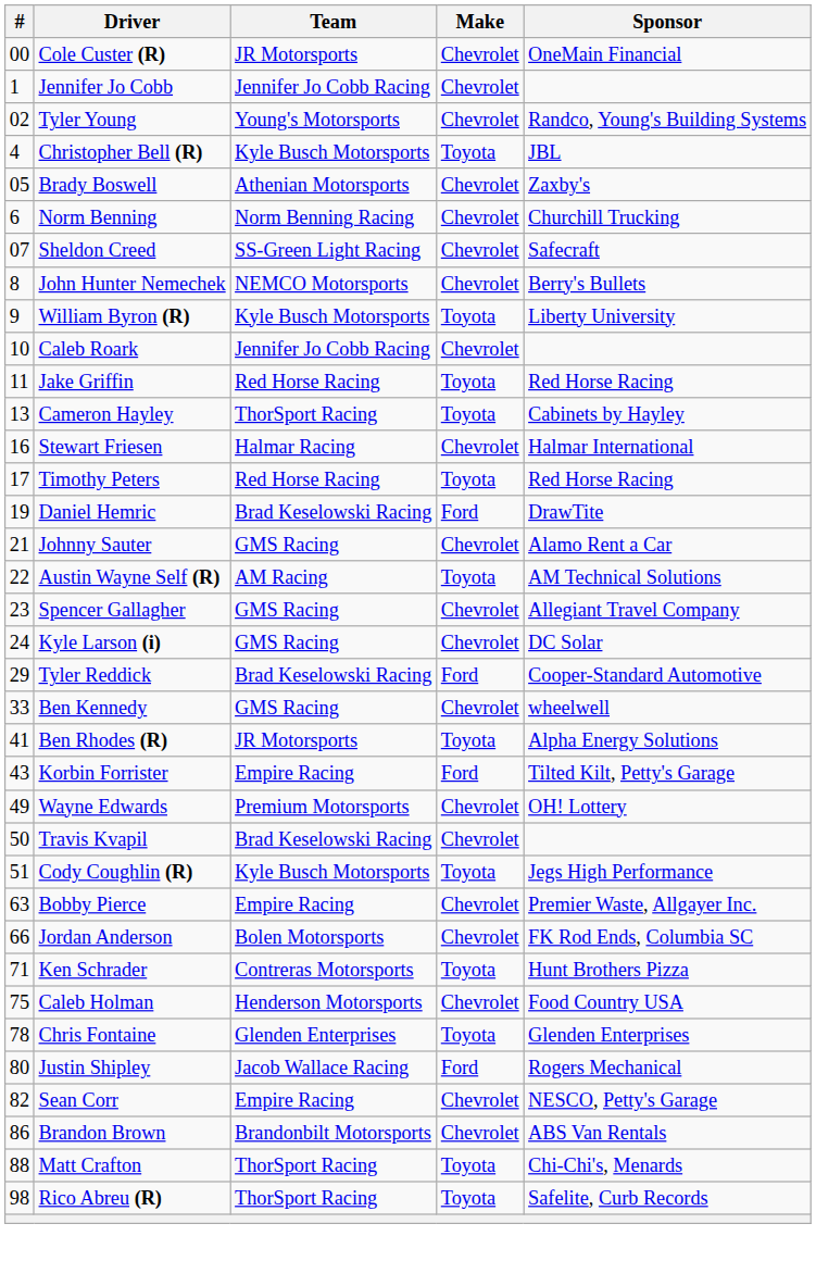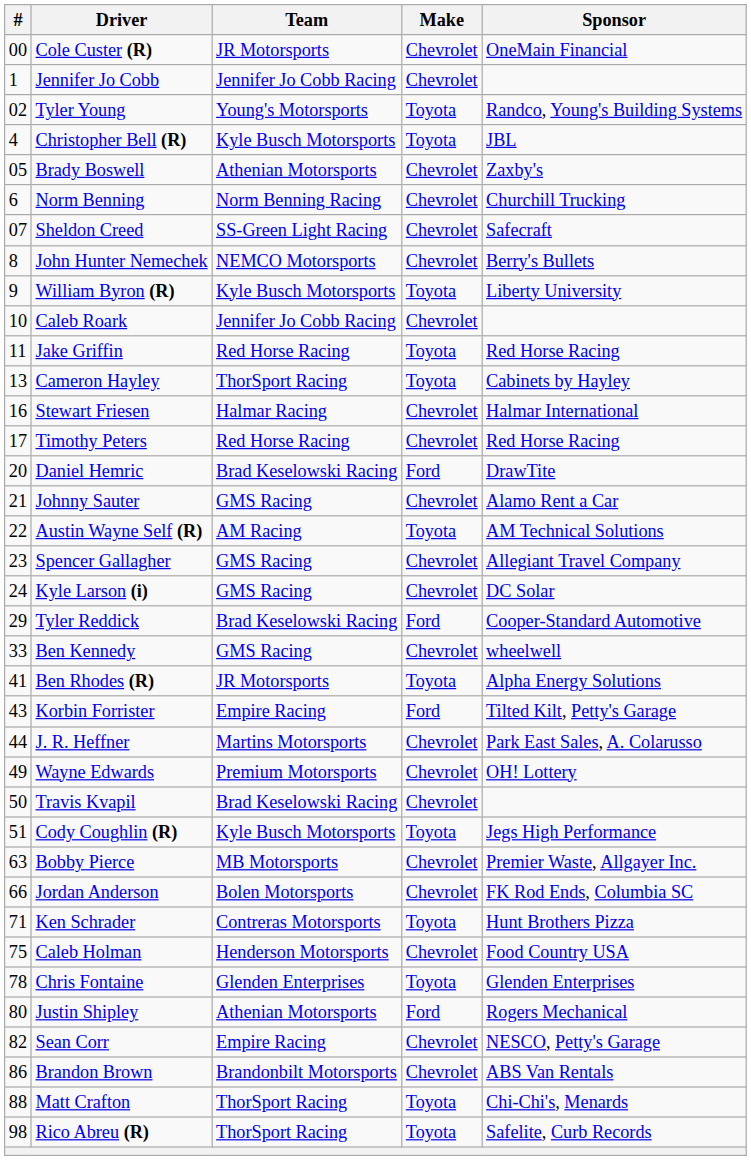 <table class="wikitable" style="font-size:95%">
 <tr>
 <th>#</th>
 <th>Driver</th>
 <th>Team</th>
 <th>Make</th>
 <th>Sponsor</th>
 </tr>
 <tr>
 <td>00</td>
 <td><a href='#'>Cole Custer</a> <strong>(R)</strong></td>
 <td><a href='#'>JR Motorsports</a></td>
 <td><a href='#'>Chevrolet</a></td>
 <td><a href='#'>OneMain Financial</a></td>
 </tr>
 <tr>
 <td>1</td>
 <td><a href='#'>Jennifer Jo Cobb</a></td>
 <td><a href='#'>Jennifer Jo Cobb Racing</a></td>
 <td><a href='#'>Chevrolet</a></td>
 <td></td>
 </tr>
 <tr>
 <td>02</td>
 <td><a href='#'>Tyler Young</a></td>
 <td><a href='#'>Young's Motorsports</a></td>
-<td><a href='#'>Chevrolet</a></td>
+<td><a href='#'>Toyota</a></td>
 <td><a href='#'>Randco</a>, <a href='#'>Young's Building Systems</a></td>
 </tr>
 <tr>
 <td>4</td>
 <td><a href='#'>Christopher Bell</a> <strong>(R)</strong></td>
 <td><a href='#'>Kyle Busch Motorsports</a></td>
 <td><a href='#'>Toyota</a></td>
 <td><a href='#'>JBL</a></td>
 </tr>
 <tr>
 <td>05</td>
 <td><a href='#'>Brady Boswell</a></td>
 <td><a href='#'>Athenian Motorsports</a></td>
 <td><a href='#'>Chevrolet</a></td>
 <td><a href='#'>Zaxby's</a></td>
 </tr>
 <tr>
 <td>6</td>
 <td><a href='#'>Norm Benning</a></td>
 <td><a href='#'>Norm Benning Racing</a></td>
 <td><a href='#'>Chevrolet</a></td>
 <td><a href='#'>Churchill Trucking</a></td>
 </tr>
 <tr>
 <td>07</td>
 <td><a href='#'>Sheldon Creed</a></td>
 <td><a href='#'>SS-Green Light Racing</a></td>
 <td><a href='#'>Chevrolet</a></td>
 <td><a href='#'>Safecraft</a></td>
 </tr>
 <tr>
 <td>8</td>
 <td><a href='#'>John Hunter Nemechek</a></td>
 <td><a href='#'>NEMCO Motorsports</a></td>
 <td><a href='#'>Chevrolet</a></td>
 <td><a href='#'>Berry's Bullets</a></td>
 </tr>
 <tr>
 <td>9</td>
 <td><a href='#'>William Byron</a> <strong>(R)</strong></td>
 <td><a href='#'>Kyle Busch Motorsports</a></td>
 <td><a href='#'>Toyota</a></td>
 <td><a href='#'>Liberty University</a></td>
 </tr>
 <tr>
 <td>10</td>
 <td><a href='#'>Caleb Roark</a></td>
 <td><a href='#'>Jennifer Jo Cobb Racing</a></td>
 <td><a href='#'>Chevrolet</a></td>
 <td></td>
 </tr>
 <tr>
 <td>11</td>
 <td><a href='#'>Jake Griffin</a></td>
 <td><a href='#'>Red Horse Racing</a></td>
 <td><a href='#'>Toyota</a></td>
 <td><a href='#'>Red Horse Racing</a></td>
 </tr>
 <tr>
 <td>13</td>
 <td><a href='#'>Cameron Hayley</a></td>
 <td><a href='#'>ThorSport Racing</a></td>
 <td><a href='#'>Toyota</a></td>
 <td><a href='#'>Cabinets by Hayley</a></td>
 </tr>
 <tr>
 <td>16</td>
 <td><a href='#'>Stewart Friesen</a></td>
 <td><a href='#'>Halmar Racing</a></td>
 <td><a href='#'>Chevrolet</a></td>
 <td><a href='#'>Halmar International</a></td>
 </tr>
 <tr>
 <td>17</td>
 <td><a href='#'>Timothy Peters</a></td>
 <td><a href='#'>Red Horse Racing</a></td>
-<td><a href='#'>Toyota</a></td>
+<td><a href='#'>Chevrolet</a></td>
 <td><a href='#'>Red Horse Racing</a></td>
 </tr>
 <tr>
-<td>19</td>
+<td>20</td>
 <td><a href='#'>Daniel Hemric</a></td>
 <td><a href='#'>Brad Keselowski Racing</a></td>
 <td><a href='#'>Ford</a></td>
 <td><a href='#'>DrawTite</a></td>
 </tr>
 <tr>
 <td>21</td>
 <td><a href='#'>Johnny Sauter</a></td>
 <td><a href='#'>GMS Racing</a></td>
 <td><a href='#'>Chevrolet</a></td>
 <td><a href='#'>Alamo Rent a Car</a></td>
 </tr>
 <tr>
 <td>22</td>
 <td><a href='#'>Austin Wayne Self</a> <strong>(R)</strong></td>
 <td><a href='#'>AM Racing</a></td>
 <td><a href='#'>Toyota</a></td>
 <td><a href='#'>AM Technical Solutions</a></td>
 </tr>
 <tr>
 <td>23</td>
 <td><a href='#'>Spencer Gallagher</a></td>
 <td><a href='#'>GMS Racing</a></td>
 <td><a href='#'>Chevrolet</a></td>
 <td><a href='#'>Allegiant Travel Company</a></td>
 </tr>
 <tr>
 <td>24</td>
 <td><a href='#'>Kyle Larson</a> <strong>(i)</strong></td>
 <td><a href='#'>GMS Racing</a></td>
 <td><a href='#'>Chevrolet</a></td>
 <td><a href='#'>DC Solar</a></td>
 </tr>
 <tr>
 <td>29</td>
 <td><a href='#'>Tyler Reddick</a></td>
 <td><a href='#'>Brad Keselowski Racing</a></td>
 <td><a href='#'>Ford</a></td>
 <td><a href='#'>Cooper-Standard Automotive</a></td>
 </tr>
 <tr>
 <td>33</td>
 <td><a href='#'>Ben Kennedy</a></td>
 <td><a href='#'>GMS Racing</a></td>
 <td><a href='#'>Chevrolet</a></td>
 <td><a href='#'>wheelwell</a></td>
 </tr>
 <tr>
 <td>41</td>
 <td><a href='#'>Ben Rhodes</a> <strong>(R)</strong></td>
 <td><a href='#'>JR Motorsports</a></td>
 <td><a href='#'>Toyota</a></td>
 <td><a href='#'>Alpha Energy Solutions</a></td>
 </tr>
 <tr>
 <td>43</td>
 <td><a href='#'>Korbin Forrister</a></td>
 <td><a href='#'>Empire Racing</a></td>
 <td><a href='#'>Ford</a></td>
 <td><a href='#'>Tilted Kilt</a>, <a href='#'>Petty's Garage</a></td>
 </tr>
 <tr>
+<td>44</td>
+<td><a href='#'>J. R. Heffner</a></td>
+<td><a href='#'>Martins Motorsports</a></td>
+<td><a href='#'>Chevrolet</a></td>
+<td><a href='#'>Park East Sales</a>, <a href='#'>A. Colarusso</a></td>
+</tr>
+<tr>
 <td>49</td>
 <td><a href='#'>Wayne Edwards</a></td>
 <td><a href='#'>Premium Motorsports</a></td>
 <td><a href='#'>Chevrolet</a></td>
 <td><a href='#'>OH! Lottery</a></td>
 </tr>
 <tr>
 <td>50</td>
 <td><a href='#'>Travis Kvapil</a></td>
 <td><a href='#'>Brad Keselowski Racing</a></td>
 <td><a href='#'>Chevrolet</a></td>
 <td></td>
 </tr>
 <tr>
 <td>51</td>
 <td><a href='#'>Cody Coughlin</a> <strong>(R)</strong></td>
 <td><a href='#'>Kyle Busch Motorsports</a></td>
 <td><a href='#'>Toyota</a></td>
 <td><a href='#'>Jegs High Performance</a></td>
 </tr>
 <tr>
 <td>63</td>
 <td><a href='#'>Bobby Pierce</a></td>
-<td><a href='#'>Empire Racing</a></td>
+<td><a href='#'>MB Motorsports</a></td>
 <td><a href='#'>Chevrolet</a></td>
 <td><a href='#'>Premier Waste</a>, <a href='#'>Allgayer Inc.</a></td>
 </tr>
 <tr>
 <td>66</td>
 <td><a href='#'>Jordan Anderson</a></td>
 <td><a href='#'>Bolen Motorsports</a></td>
 <td><a href='#'>Chevrolet</a></td>
 <td><a href='#'>FK Rod Ends</a>, <a href='#'>Columbia SC</a></td>
 </tr>
 <tr>
 <td>71</td>
 <td><a href='#'>Ken Schrader</a></td>
 <td><a href='#'>Contreras Motorsports</a></td>
 <td><a href='#'>Toyota</a></td>
 <td><a href='#'>Hunt Brothers Pizza</a></td>
 </tr>
 <tr>
 <td>75</td>
 <td><a href='#'>Caleb Holman</a></td>
 <td><a href='#'>Henderson Motorsports</a></td>
 <td><a href='#'>Chevrolet</a></td>
 <td><a href='#'>Food Country USA</a></td>
 </tr>
 <tr>
 <td>78</td>
 <td><a href='#'>Chris Fontaine</a></td>
 <td><a href='#'>Glenden Enterprises</a></td>
 <td><a href='#'>Toyota</a></td>
 <td><a href='#'>Glenden Enterprises</a></td>
 </tr>
 <tr>
 <td>80</td>
 <td><a href='#'>Justin Shipley</a></td>
-<td><a href='#'>Jacob Wallace Racing</a></td>
+<td><a href='#'>Athenian Motorsports</a></td>
 <td><a href='#'>Ford</a></td>
 <td><a href='#'>Rogers Mechanical</a></td>
 </tr>
 <tr>
 <td>82</td>
 <td><a href='#'>Sean Corr</a></td>
 <td><a href='#'>Empire Racing</a></td>
 <td><a href='#'>Chevrolet</a></td>
 <td><a href='#'>NESCO</a>, <a href='#'>Petty's Garage</a></td>
 </tr>
 <tr>
 <td>86</td>
 <td><a href='#'>Brandon Brown</a></td>
 <td><a href='#'>Brandonbilt Motorsports</a></td>
 <td><a href='#'>Chevrolet</a></td>
 <td><a href='#'>ABS Van Rentals</a></td>
 </tr>
 <tr>
 <td>88</td>
 <td><a href='#'>Matt Crafton</a></td>
 <td><a href='#'>ThorSport Racing</a></td>
 <td><a href='#'>Toyota</a></td>
 <td><a href='#'>Chi-Chi's</a>, <a href='#'>Menards</a></td>
 </tr>
 <tr>
 <td>98</td>
 <td><a href='#'>Rico Abreu</a> <strong>(R)</strong></td>
 <td><a href='#'>ThorSport Racing</a></td>
 <td><a href='#'>Toyota</a></td>
 <td><a href='#'>Safelite</a>, <a href='#'>Curb Records</a></td>
 </tr>
 <tr>
 <th colspan="5"></th>
 </tr>
 </table>
